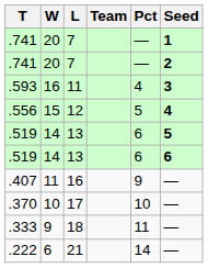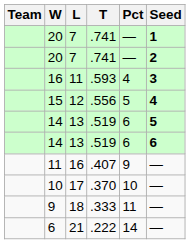 <table class=wikitable>
 <tr>
-<th>T</th>
+<th>Team</th>
 <th>W</th>
 <th>L</th>
-<th>Team</th>
+<th>T</th>
 <th>Pct</th>
 <th>Seed</th>
 </tr>
 <tr bgcolor="#ccffcc">
-<td>.741</td>
+<td></td>
 <td>20</td>
 <td>7</td>
-<td></td>
+<td>.741</td>
 <td>—</td>
 <td><strong>1</strong></td>
 </tr>
 <tr bgcolor="#ccffcc">
-<td>.741</td>
+<td></td>
 <td>20</td>
 <td>7</td>
-<td></td>
+<td>.741</td>
 <td>—</td>
 <td><strong>2</strong></td>
 </tr>
 <tr bgcolor="#ccffcc">
-<td>.593</td>
+<td></td>
 <td>16</td>
 <td>11</td>
-<td></td>
+<td>.593</td>
 <td>4</td>
 <td><strong>3</strong></td>
 </tr>
 <tr bgcolor="#ccffcc">
-<td>.556</td>
+<td></td>
 <td>15</td>
 <td>12</td>
-<td></td>
+<td>.556</td>
 <td>5</td>
 <td><strong>4</strong></td>
 </tr>
 <tr bgcolor="#ccffcc">
-<td>.519</td>
+<td></td>
 <td>14</td>
 <td>13</td>
-<td></td>
+<td>.519</td>
 <td>6</td>
 <td><strong>5</strong></td>
 </tr>
 <tr bgcolor="#ccffcc">
-<td>.519</td>
+<td></td>
 <td>14</td>
 <td>13</td>
-<td></td>
+<td>.519</td>
 <td>6</td>
 <td><strong>6</strong></td>
 </tr>
 <tr>
-<td>.407</td>
+<td></td>
 <td>11</td>
 <td>16</td>
-<td></td>
+<td>.407</td>
 <td>9</td>
 <td>—</td>
 </tr>
 <tr>
-<td>.370</td>
+<td></td>
 <td>10</td>
 <td>17</td>
-<td></td>
+<td>.370</td>
 <td>10</td>
 <td>—</td>
 </tr>
 <tr>
-<td>.333</td>
+<td></td>
 <td>9</td>
 <td>18</td>
-<td></td>
+<td>.333</td>
 <td>11</td>
 <td>—</td>
 </tr>
 <tr>
-<td>.222</td>
+<td></td>
 <td>6</td>
 <td>21</td>
-<td></td>
+<td>.222</td>
 <td>14</td>
 <td>—</td>
 </tr>
 </table>
